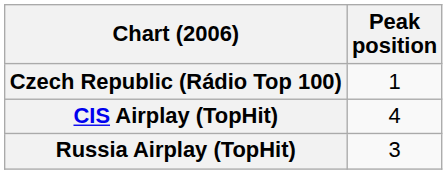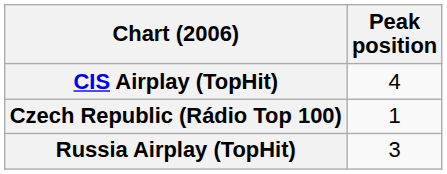 <table class="wikitable sortable plainrowheaders" style="text-align:center">
 <tr>
 <th scope="col">Chart (2006)</th>
 <th scope="col">Peak<br>position</th>
 </tr>
 <tr>
+<th scope="row"><a href='#'>CIS</a> Airplay (TopHit)</th>
+<td>4</td>
+</tr>
+<tr>
 <th scope="row">Czech Republic (Rádio Top 100)</th>
 <td>1</td>
-</tr>
-<tr>
-<th scope="row"><a href='#'>CIS</a> Airplay (TopHit)</th>
-<td>4</td>
 </tr>
 <tr>
 <th scope="row">Russia Airplay (TopHit)</th>
 <td>3</td>
 </tr>
 </table>
